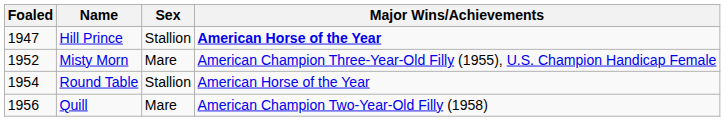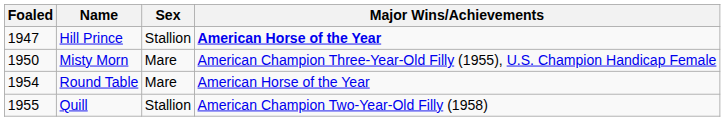 <table class="wikitable">
 <tr>
 <th>Foaled</th>
 <th>Name</th>
 <th>Sex</th>
 <th>Major Wins/Achievements</th>
 </tr>
 <tr>
 <td>1947</td>
 <td><a href='#'>Hill Prince</a></td>
 <td>Stallion</td>
 <td><strong><a href='#'>American Horse of the Year</a></strong></td>
 </tr>
 <tr>
-<td>1952</td>
+<td>1950</td>
 <td><a href='#'>Misty Morn</a></td>
 <td>Mare</td>
 <td><a href='#'>American Champion Three-Year-Old Filly</a> (1955), <a href='#'>U.S. Champion Handicap Female</a></td>
 </tr>
 <tr>
 <td>1954</td>
 <td><a href='#'>Round Table</a></td>
-<td>Stallion</td>
+<td>Mare</td>
 <td><a href='#'>American Horse of the Year</a></td>
 </tr>
 <tr>
-<td>1956</td>
+<td>1955</td>
 <td><a href='#'>Quill</a></td>
-<td>Mare</td>
+<td>Stallion</td>
 <td><a href='#'>American Champion Two-Year-Old Filly</a> (1958)</td>
 </tr>
 </table>
